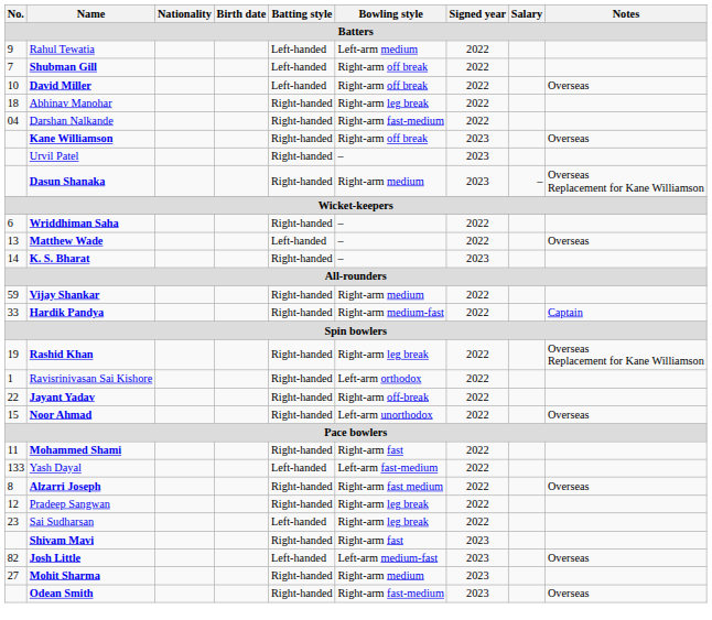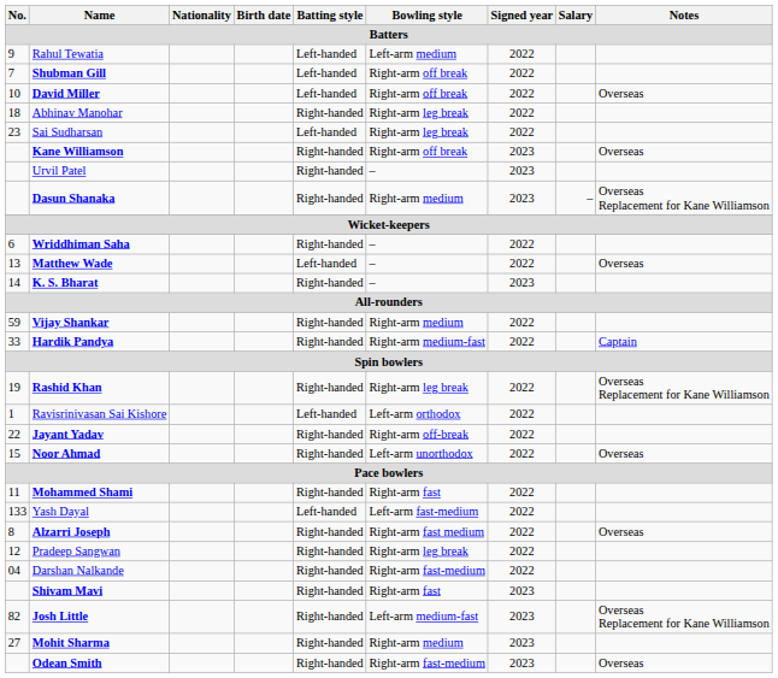 <table class="wikitable">
 <tr>
 <th>No.</th>
 <th>Name</th>
 <th>Nationality</th>
 <th>Birth date</th>
 <th>Batting style</th>
 <th>Bowling style</th>
 <th>Signed year</th>
 <th>Salary</th>
 <th>Notes</th>
 </tr>
 <tr>
 <th colspan="9" style="background:#dcdcdc; text-align:center;">Batters</th>
 </tr>
 <tr>
 <td>9</td>
 <td><a href='#'>Rahul Tewatia</a></td>
 <td></td>
 <td></td>
 <td>Left-handed</td>
 <td>Left-arm <a href='#'>medium</a></td>
 <td style="text-align:center;">2022</td>
 <td style="text-align:right;"></td>
 <td></td>
 </tr>
 <tr>
 <td>7</td>
 <td><strong><a href='#'>Shubman Gill</a></strong></td>
 <td></td>
 <td></td>
 <td>Left-handed</td>
 <td>Right-arm <a href='#'>off break</a></td>
 <td style="text-align:center;">2022</td>
 <td style="text-align:right;"></td>
 <td></td>
 </tr>
 <tr>
 <td>10</td>
 <td><strong><a href='#'>David Miller</a></strong></td>
 <td></td>
 <td></td>
 <td>Left-handed</td>
 <td>Right-arm <a href='#'>off break</a></td>
 <td style="text-align:center;">2022</td>
 <td style="text-align:right;"></td>
 <td>Overseas</td>
 </tr>
 <tr>
 <td>18</td>
 <td><a href='#'>Abhinav Manohar</a></td>
 <td></td>
 <td></td>
 <td>Right-handed</td>
 <td>Right-arm <a href='#'>leg break</a></td>
 <td style="text-align:center;">2022</td>
 <td style="text-align:right;"></td>
 <td></td>
 </tr>
 <tr>
-<td>04</td>
-<td><a href='#'>Darshan Nalkande</a></td>
+<td>23</td>
+<td><a href='#'>Sai Sudharsan</a></td>
 <td></td>
 <td></td>
-<td>Right-handed</td>
-<td>Right-arm <a href='#'>fast-medium</a></td>
+<td>Left-handed</td>
+<td>Right-arm <a href='#'>leg break</a></td>
 <td style="text-align:center;">2022</td>
 <td style="text-align:right;"></td>
 <td></td>
 </tr>
 <tr>
 <td></td>
 <td><strong><a href='#'>Kane Williamson</a></strong></td>
 <td></td>
 <td></td>
 <td>Right-handed</td>
 <td>Right-arm <a href='#'>off break</a></td>
 <td style="text-align:center;">2023</td>
 <td style="text-align:right;"></td>
 <td>Overseas</td>
 </tr>
 <tr>
 <td></td>
 <td><a href='#'>Urvil Patel</a></td>
 <td></td>
 <td></td>
 <td>Right-handed</td>
 <td>–</td>
 <td style="text-align:center;">2023</td>
 <td style="text-align:right;"></td>
 <td></td>
 </tr>
 <tr>
 <td></td>
 <td><strong><a href='#'>Dasun Shanaka</a></strong></td>
 <td></td>
 <td></td>
 <td>Right-handed</td>
 <td>Right-arm <a href='#'>medium</a></td>
 <td style="text-align:center;">2023</td>
 <td style="text-align:right;">–</td>
 <td>Overseas <br> Replacement for Kane Williamson</td>
 </tr>
 <tr>
 <th colspan="9" style="background:#dcdcdc; text-align:center;">Wicket-keepers</th>
 </tr>
 <tr>
 <td>6</td>
 <td><strong><a href='#'>Wriddhiman Saha</a></strong></td>
 <td></td>
 <td></td>
 <td>Right-handed</td>
 <td>–</td>
 <td style="text-align:center;">2022</td>
 <td style="text-align:right;"></td>
 <td></td>
 </tr>
 <tr>
 <td>13</td>
 <td><strong><a href='#'>Matthew Wade</a></strong></td>
 <td></td>
 <td></td>
 <td>Left-handed</td>
 <td>–</td>
 <td style="text-align:center;">2022</td>
 <td style="text-align:right;"></td>
 <td>Overseas</td>
 </tr>
 <tr>
 <td>14</td>
 <td><strong><a href='#'>K. S. Bharat</a></strong></td>
 <td></td>
 <td></td>
 <td>Right-handed</td>
 <td>–</td>
 <td style="text-align:center;">2023</td>
 <td style="text-align:right;"></td>
 <td></td>
 </tr>
 <tr>
 <th colspan="9" style="background:#dcdcdc; text-align:center;">All-rounders</th>
 </tr>
 <tr>
 <td>59</td>
 <td><strong><a href='#'>Vijay Shankar</a></strong></td>
 <td></td>
 <td></td>
 <td>Right-handed</td>
 <td>Right-arm <a href='#'>medium</a></td>
 <td style="text-align:center;">2022</td>
 <td style="text-align:right;"></td>
 <td></td>
 </tr>
 <tr>
 <td>33</td>
 <td><strong><a href='#'>Hardik Pandya</a></strong></td>
 <td></td>
 <td></td>
 <td>Right-handed</td>
 <td>Right-arm <a href='#'>medium-fast</a></td>
 <td style="text-align:center;">2022</td>
 <td style="text-align:right;"></td>
 <td><a href='#'>Captain</a></td>
 </tr>
 <tr>
 <th colspan="9" style="background:#dcdcdc; text-align:center;">Spin bowlers</th>
 </tr>
 <tr>
 <td>19</td>
 <td><strong><a href='#'>Rashid Khan</a></strong></td>
 <td></td>
 <td></td>
 <td>Right-handed</td>
 <td>Right-arm <a href='#'>leg break</a></td>
 <td style="text-align:center;">2022</td>
 <td style="text-align:right;"></td>
 <td>Overseas <br> Replacement for Kane Williamson</td>
 </tr>
 <tr>
 <td>1</td>
 <td><a href='#'>Ravisrinivasan Sai Kishore</a></td>
 <td></td>
 <td></td>
-<td>Right-handed</td>
+<td>Left-handed</td>
 <td>Left-arm <a href='#'>orthodox</a></td>
 <td style="text-align:center;">2022</td>
 <td style="text-align:right;"></td>
 <td></td>
 </tr>
 <tr>
 <td>22</td>
 <td><strong><a href='#'>Jayant Yadav</a></strong></td>
 <td></td>
 <td></td>
 <td>Right-handed</td>
 <td>Right-arm <a href='#'>off-break</a></td>
 <td style="text-align:center;">2022</td>
 <td style="text-align:right;"></td>
 <td></td>
 </tr>
 <tr>
 <td>15</td>
 <td><strong><a href='#'>Noor Ahmad</a></strong></td>
 <td></td>
 <td></td>
 <td>Right-handed</td>
 <td>Left-arm <a href='#'>unorthodox</a></td>
 <td style="text-align:center;">2022</td>
 <td style="text-align:right;"></td>
 <td>Overseas</td>
 </tr>
 <tr>
 <th colspan="9" style="background:#dcdcdc; text-align:center;">Pace bowlers</th>
 </tr>
 <tr>
 <td>11</td>
 <td><strong><a href='#'>Mohammed Shami</a></strong></td>
 <td></td>
 <td></td>
 <td>Right-handed</td>
 <td>Right-arm <a href='#'>fast</a></td>
 <td style="text-align:center;">2022</td>
 <td style="text-align:right;"></td>
 <td></td>
 </tr>
 <tr>
 <td>133</td>
 <td><a href='#'>Yash Dayal</a></td>
 <td></td>
 <td></td>
 <td>Left-handed</td>
 <td>Left-arm <a href='#'>fast-medium</a></td>
 <td style="text-align:center;">2022</td>
 <td style="text-align:right;"></td>
 <td></td>
 </tr>
 <tr>
 <td>8</td>
 <td><strong><a href='#'>Alzarri Joseph</a></strong></td>
 <td></td>
 <td></td>
 <td>Right-handed</td>
 <td>Right-arm <a href='#'>fast medium</a></td>
 <td style="text-align:center;">2022</td>
 <td style="text-align:right;"></td>
 <td>Overseas</td>
 </tr>
 <tr>
 <td>12</td>
 <td><a href='#'>Pradeep Sangwan</a></td>
 <td></td>
 <td></td>
 <td>Right-handed</td>
 <td>Right-arm <a href='#'>leg break</a></td>
 <td style="text-align:center;">2022</td>
 <td style="text-align:right;"></td>
 <td></td>
 </tr>
 <tr>
-<td>23</td>
-<td><a href='#'>Sai Sudharsan</a></td>
+<td>04</td>
+<td><a href='#'>Darshan Nalkande</a></td>
 <td></td>
 <td></td>
-<td>Left-handed</td>
-<td>Right-arm <a href='#'>leg break</a></td>
+<td>Right-handed</td>
+<td>Right-arm <a href='#'>fast-medium</a></td>
 <td style="text-align:center;">2022</td>
 <td style="text-align:right;"></td>
 <td></td>
 </tr>
 <tr>
 <td></td>
 <td><strong><a href='#'>Shivam Mavi</a></strong></td>
 <td></td>
 <td></td>
 <td>Right-handed</td>
 <td>Right-arm <a href='#'>fast</a></td>
 <td style="text-align:center;">2023</td>
 <td style="text-align:right;"></td>
 <td></td>
 </tr>
 <tr>
 <td>82</td>
 <td><strong><a href='#'>Josh Little</a></strong></td>
 <td></td>
 <td></td>
-<td>Left-handed</td>
+<td>Right-handed</td>
 <td>Left-arm <a href='#'>medium-fast</a></td>
 <td style="text-align:center;">2023</td>
 <td style="text-align:right;"></td>
-<td>Overseas</td>
+<td>Overseas <br> Replacement for Kane Williamson</td>
 </tr>
 <tr>
 <td>27</td>
 <td><strong><a href='#'>Mohit Sharma</a></strong></td>
 <td></td>
 <td></td>
 <td>Right-handed</td>
 <td>Right-arm <a href='#'>medium</a></td>
 <td style="text-align:center;">2023</td>
 <td style="text-align:right;"></td>
 <td></td>
 </tr>
 <tr>
 <td></td>
 <td><strong><a href='#'>Odean Smith</a></strong></td>
 <td></td>
 <td></td>
 <td>Right-handed</td>
 <td>Right-arm <a href='#'>fast-medium</a></td>
 <td style="text-align:center;">2023</td>
 <td style="text-align:right;"></td>
 <td>Overseas</td>
 </tr>
 </table>
